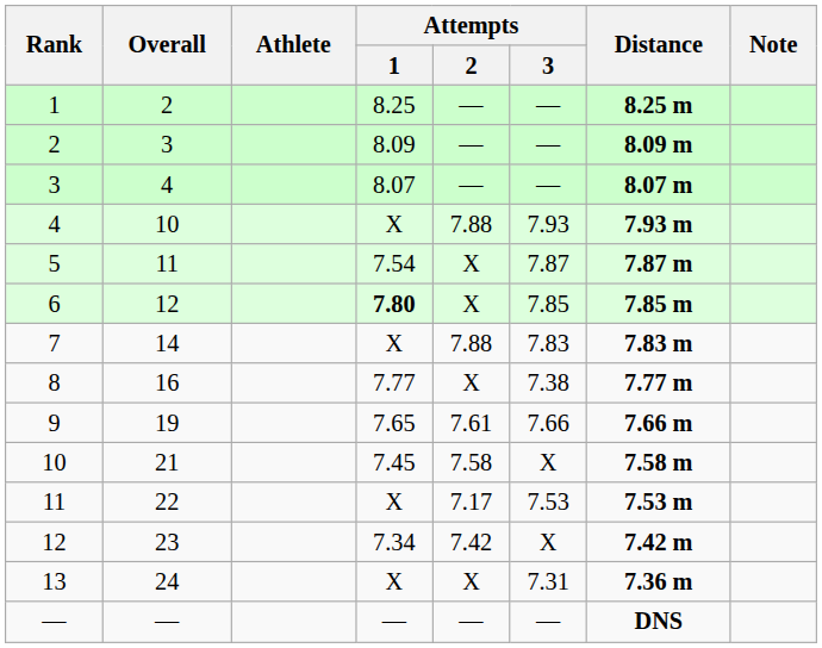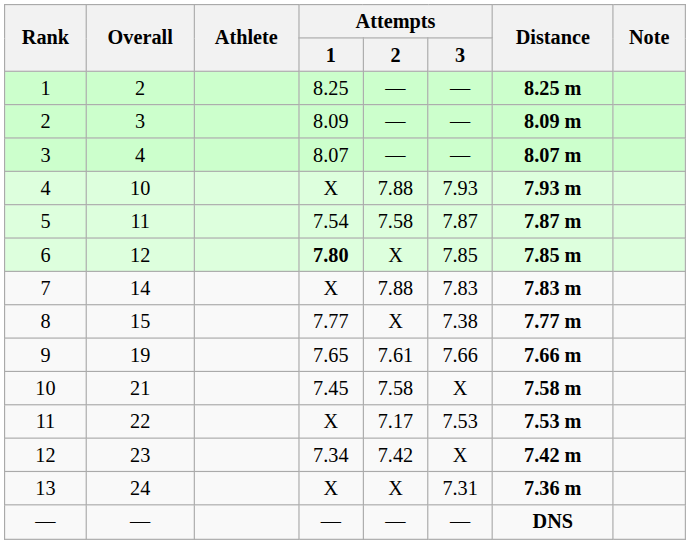 <table class="wikitable" style=" text-align:center; font-size:110%;" width="95%">
 <tr>
 <th rowspan="2">Rank</th>
 <th rowspan="2">Overall</th>
 <th rowspan="2">Athlete</th>
 <th colspan="3">Attempts</th>
 <th rowspan="2">Distance</th>
 <th rowspan="2">Note</th>
 </tr>
 <tr>
 <th>1</th>
 <th>2</th>
 <th>3</th>
 </tr>
 <tr style="background:#ccffcc;">
 <td>1</td>
 <td>2</td>
 <td align=left></td>
 <td>8.25</td>
 <td>—</td>
 <td>—</td>
 <td><strong>8.25 m </strong></td>
 <td></td>
 </tr>
 <tr style="background:#ccffcc;">
 <td>2</td>
 <td>3</td>
 <td align=left></td>
 <td>8.09</td>
 <td>—</td>
 <td>—</td>
 <td><strong>8.09 m </strong></td>
 <td></td>
 </tr>
 <tr style="background:#ccffcc;">
 <td>3</td>
 <td>4</td>
 <td align=left></td>
 <td>8.07</td>
 <td>—</td>
 <td>—</td>
 <td><strong>8.07 m </strong></td>
 <td></td>
 </tr>
 <tr style="background:#ddffdd;">
 <td>4</td>
 <td>10</td>
 <td align=left></td>
 <td>X</td>
 <td>7.88</td>
 <td>7.93</td>
 <td><strong>7.93 m </strong></td>
 <td></td>
 </tr>
 <tr style="background:#ddffdd;">
 <td>5</td>
 <td>11</td>
 <td align=left></td>
 <td>7.54</td>
-<td>X</td>
+<td>7.58</td>
 <td>7.87</td>
 <td><strong>7.87 m </strong></td>
 <td></td>
 </tr>
 <tr style="background:#ddffdd;">
 <td>6</td>
 <td>12</td>
 <td align=left></td>
 <td><strong>7.80</strong></td>
 <td>X</td>
 <td>7.85</td>
 <td><strong>7.85 m </strong></td>
 <td></td>
 </tr>
 <tr>
 <td>7</td>
 <td>14</td>
 <td align=left></td>
 <td>X</td>
 <td>7.88</td>
 <td>7.83</td>
 <td><strong>7.83 m </strong></td>
 <td></td>
 </tr>
 <tr>
 <td>8</td>
-<td>16</td>
+<td>15</td>
 <td align=left></td>
 <td>7.77</td>
 <td>X</td>
 <td>7.38</td>
 <td><strong>7.77 m </strong></td>
 <td></td>
 </tr>
 <tr>
 <td>9</td>
 <td>19</td>
 <td align=left></td>
 <td>7.65</td>
 <td>7.61</td>
 <td>7.66</td>
 <td><strong>7.66 m </strong></td>
 <td></td>
 </tr>
 <tr>
 <td>10</td>
 <td>21</td>
 <td align=left></td>
 <td>7.45</td>
 <td>7.58</td>
 <td>X</td>
 <td><strong>7.58 m </strong></td>
 <td></td>
 </tr>
 <tr>
 <td>11</td>
 <td>22</td>
 <td align=left></td>
 <td>X</td>
 <td>7.17</td>
 <td>7.53</td>
 <td><strong>7.53 m </strong></td>
 <td></td>
 </tr>
 <tr>
 <td>12</td>
 <td>23</td>
 <td align=left></td>
 <td>7.34</td>
 <td>7.42</td>
 <td>X</td>
 <td><strong>7.42 m </strong></td>
 <td></td>
 </tr>
 <tr>
 <td>13</td>
 <td>24</td>
 <td align=left></td>
 <td>X</td>
 <td>X</td>
 <td>7.31</td>
 <td><strong>7.36 m </strong></td>
 <td></td>
 </tr>
 <tr>
 <td>—</td>
 <td>—</td>
 <td align=left></td>
 <td>—</td>
 <td>—</td>
 <td>—</td>
 <td><strong>DNS </strong></td>
 <td></td>
 </tr>
 </table>
